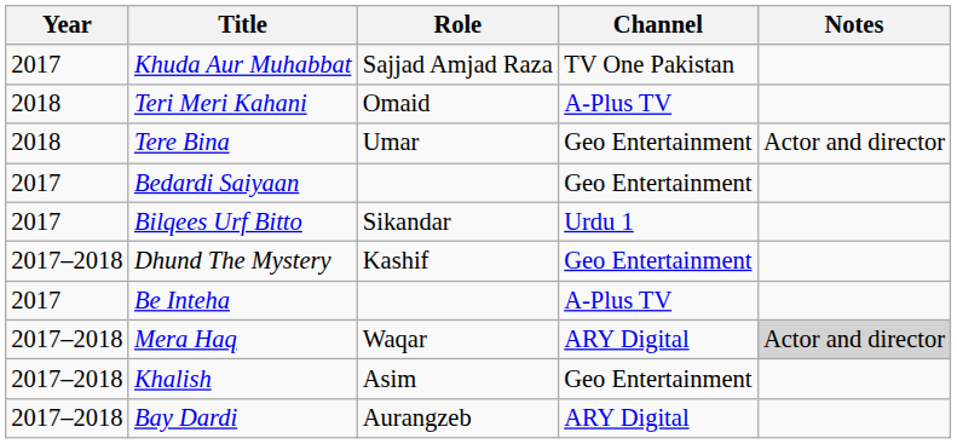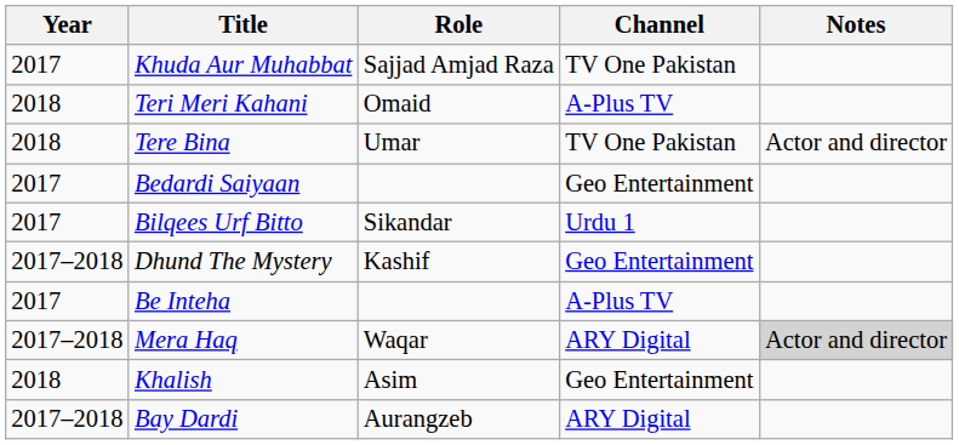 <table class="wikitable sortable">
 <tr>
 <th scope="col">Year</th>
 <th scope="col">Title</th>
 <th scope="col">Role</th>
 <th scope="col">Channel</th>
 <th scope="col" class="unsortable">Notes</th>
 </tr>
 <tr>
 <td>2017</td>
 <td><em><a href='#'>Khuda Aur Muhabbat</a></em></td>
 <td>Sajjad Amjad Raza</td>
 <td>TV One Pakistan</td>
 <td></td>
 </tr>
 <tr>
 <td>2018</td>
 <td><em><a href='#'> Teri Meri Kahani</a></em></td>
 <td>Omaid</td>
 <td><a href='#'>A-Plus TV</a></td>
 <td></td>
 </tr>
 <tr>
 <td>2018</td>
 <td><em><a href='#'>Tere Bina</a></em></td>
 <td>Umar</td>
-<td>Geo Entertainment</td>
+<td>TV One Pakistan</td>
 <td>Actor and director</td>
 </tr>
 <tr>
 <td>2017</td>
 <td><em><a href='#'>Bedardi Saiyaan</a></em></td>
 <td></td>
 <td>Geo Entertainment</td>
 <td></td>
 </tr>
 <tr>
 <td>2017</td>
 <td><em><a href='#'>Bilqees Urf Bitto</a></em></td>
 <td>Sikandar</td>
 <td><a href='#'>Urdu 1</a></td>
 <td></td>
 </tr>
 <tr>
 <td>2017–2018</td>
 <td><em>Dhund The Mystery</em></td>
 <td>Kashif</td>
 <td><a href='#'>Geo Entertainment</a></td>
 <td></td>
 </tr>
 <tr>
 <td>2017</td>
 <td><em><a href='#'>Be Inteha</a></em></td>
 <td></td>
 <td><a href='#'>A-Plus TV</a></td>
 <td></td>
 </tr>
 <tr>
 <td>2017–2018</td>
 <td><em><a href='#'>Mera Haq</a></em></td>
 <td>Waqar</td>
 <td><a href='#'>ARY Digital</a></td>
 <td style="background: lightgrey;">Actor and director</td>
 </tr>
 <tr>
-<td>2017–2018</td>
+<td>2018</td>
 <td><em><a href='#'>Khalish</a></em></td>
 <td>Asim</td>
 <td>Geo Entertainment</td>
 <td></td>
 </tr>
 <tr>
 <td>2017–2018</td>
 <td><em><a href='#'>Bay Dardi</a></em></td>
 <td>Aurangzeb</td>
 <td><a href='#'>ARY Digital</a></td>
 <td></td>
 </tr>
 </table>
